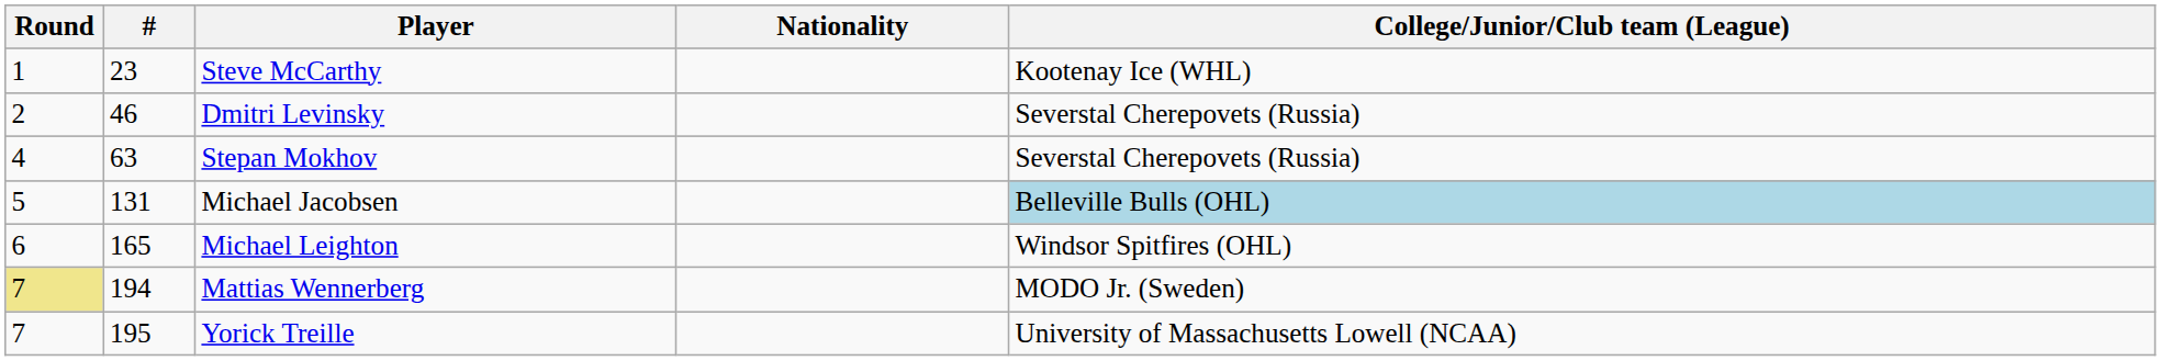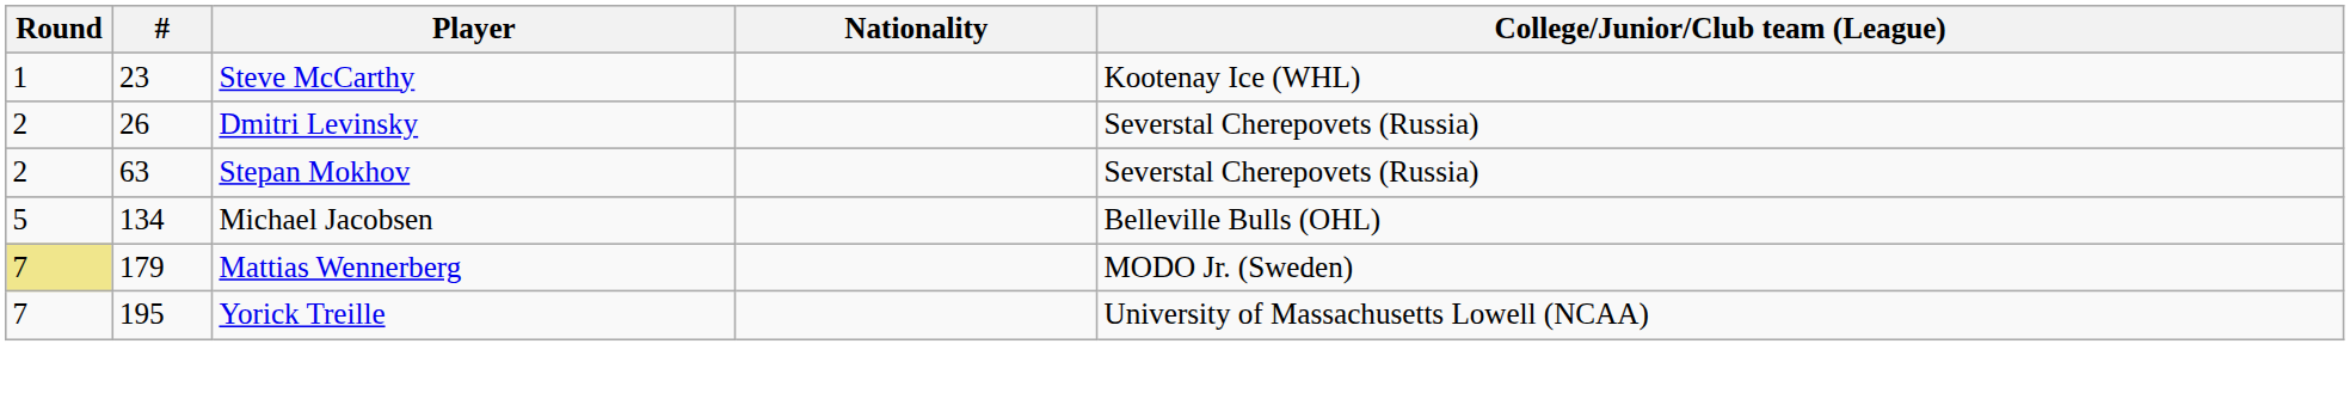 <table class="wikitable">
 <tr align="center">
 <th bgcolor="#DDDDFF" width="4.0%">Round</th>
 <th bgcolor="#DDDDFF" width="4.0%">#</th>
 <th bgcolor="#DDDDFF" width="21.0%">Player</th>
 <th bgcolor="#DDDDFF" width="14.5%">Nationality</th>
 <th bgcolor="#DDDDFF" width="50.0%">College/Junior/Club team (League)</th>
 </tr>
 <tr>
 <td>1</td>
 <td>23</td>
 <td><a href='#'>Steve McCarthy</a></td>
 <td></td>
 <td>Kootenay Ice (WHL)</td>
 </tr>
 <tr>
 <td>2</td>
-<td>46</td>
+<td>26</td>
 <td><a href='#'>Dmitri Levinsky</a></td>
 <td></td>
 <td>Severstal Cherepovets (Russia)</td>
 </tr>
 <tr>
-<td>4</td>
+<td>2</td>
 <td>63</td>
 <td><a href='#'>Stepan Mokhov</a></td>
 <td></td>
 <td>Severstal Cherepovets (Russia)</td>
 </tr>
 <tr>
 <td>5</td>
-<td>131</td>
+<td>134</td>
 <td>Michael Jacobsen</td>
 <td></td>
-<td style="background: lightblue;">Belleville Bulls (OHL)</td>
-</tr>
-<tr>
-<td>6</td>
-<td>165</td>
-<td><a href='#'>Michael Leighton</a></td>
-<td></td>
-<td>Windsor Spitfires (OHL)</td>
+<td>Belleville Bulls (OHL)</td>
 </tr>
 <tr>
 <td style="background: khaki;">7</td>
-<td>194</td>
+<td>179</td>
 <td><a href='#'>Mattias Wennerberg</a></td>
 <td></td>
 <td>MODO Jr. (Sweden)</td>
 </tr>
 <tr>
 <td>7</td>
 <td>195</td>
 <td><a href='#'>Yorick Treille</a></td>
 <td></td>
 <td>University of Massachusetts Lowell (NCAA)</td>
 </tr>
 </table>
